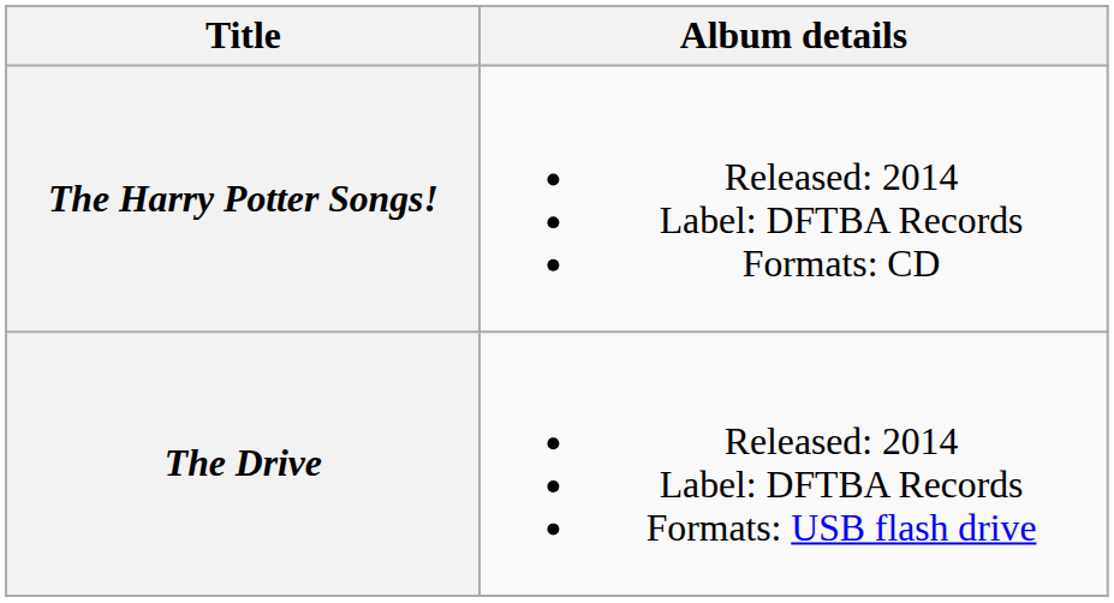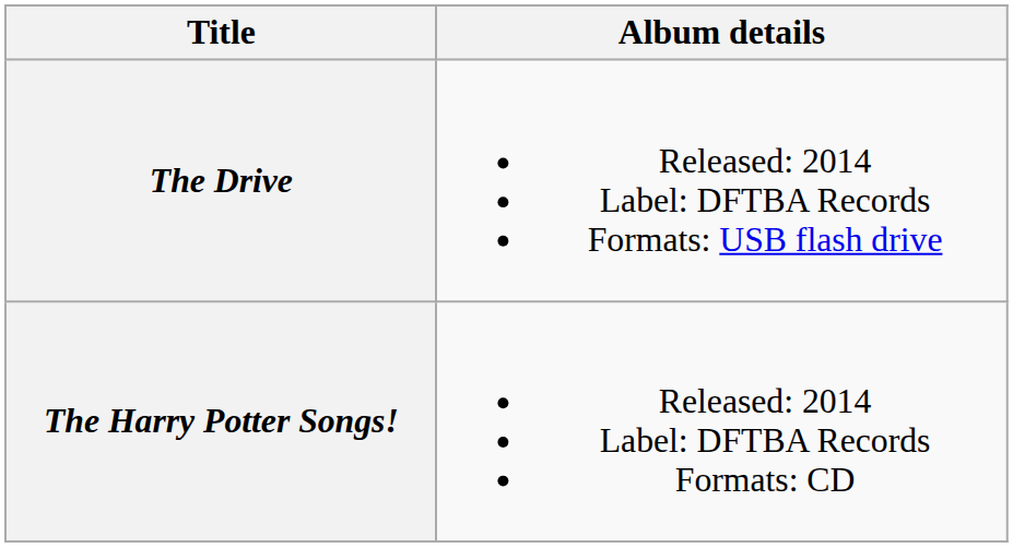 <table class="wikitable plainrowheaders" style="text-align:center;" border="1">
 <tr>
 <th scope="col" rowspan="1" style="width:12em;">Title</th>
 <th scope="col" rowspan="1" style="width:16em;">Album details</th>
 </tr>
 <tr>
+<th scope="row"><em>The Drive</em></th>
+<td><br><ul><li>Released: 2014</li><li>Label: DFTBA Records</li><li>Formats: <a href='#'>USB flash drive</a></li></ul></td>
+</tr>
+<tr>
 <th scope="row"><em>The Harry Potter Songs!</em></th>
 <td><br><ul><li>Released: 2014</li><li>Label: DFTBA Records</li><li>Formats: CD</li></ul></td>
 </tr>
-<tr>
-<th scope="row"><em>The Drive</em></th>
-<td><br><ul><li>Released: 2014</li><li>Label: DFTBA Records</li><li>Formats: <a href='#'>USB flash drive</a></li></ul></td>
-</tr>
 </table>
